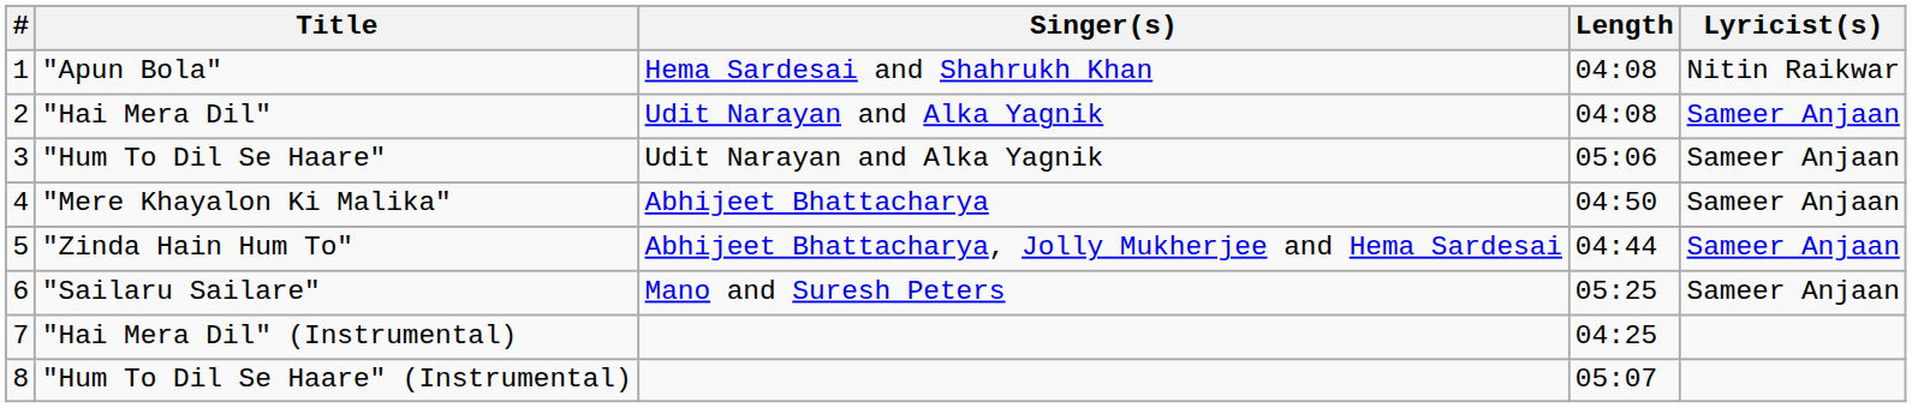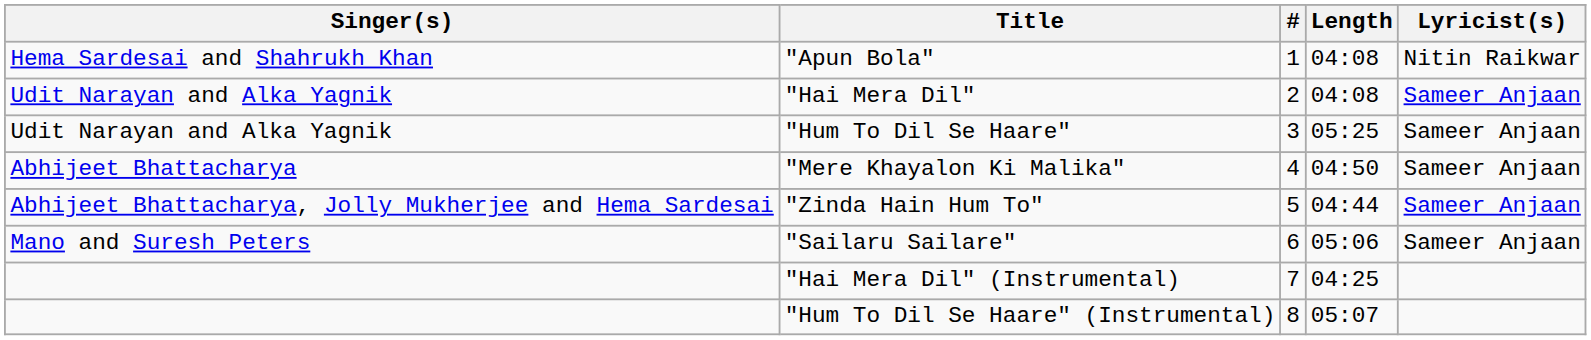 <table class="wikitable" style="font-size:95%;">
 <tr>
+<th>Singer(s)</th>
+<th>Title</th>
 <th>#</th>
-<th>Title</th>
-<th>Singer(s)</th>
 <th>Length</th>
 <th>Lyricist(s)</th>
 </tr>
 <tr>
+<td><a href='#'>Hema Sardesai</a> and <a href='#'>Shahrukh Khan</a></td>
+<td>"Apun Bola"</td>
 <td>1</td>
-<td>"Apun Bola"</td>
-<td><a href='#'>Hema Sardesai</a> and <a href='#'>Shahrukh Khan</a></td>
 <td>04:08</td>
 <td>Nitin Raikwar</td>
 </tr>
 <tr>
+<td><a href='#'>Udit Narayan</a> and <a href='#'>Alka Yagnik</a></td>
+<td>"Hai Mera Dil"</td>
 <td>2</td>
-<td>"Hai Mera Dil"</td>
-<td><a href='#'>Udit Narayan</a> and <a href='#'>Alka Yagnik</a></td>
 <td>04:08</td>
 <td><a href='#'>Sameer Anjaan</a></td>
 </tr>
 <tr>
+<td>Udit Narayan and Alka Yagnik</td>
+<td>"Hum To Dil Se Haare"</td>
 <td>3</td>
-<td>"Hum To Dil Se Haare"</td>
-<td>Udit Narayan and Alka Yagnik</td>
+<td>05:25</td>
+<td>Sameer Anjaan</td>
+</tr>
+<tr>
+<td><a href='#'>Abhijeet Bhattacharya</a></td>
+<td>"Mere Khayalon Ki Malika"</td>
+<td>4</td>
+<td>04:50</td>
+<td>Sameer Anjaan</td>
+</tr>
+<tr>
+<td><a href='#'>Abhijeet Bhattacharya</a>, <a href='#'>Jolly Mukherjee</a> and <a href='#'>Hema Sardesai</a></td>
+<td>"Zinda Hain Hum To"</td>
+<td>5</td>
+<td>04:44</td>
+<td><a href='#'>Sameer Anjaan</a></td>
+</tr>
+<tr>
+<td><a href='#'>Mano</a> and <a href='#'>Suresh Peters</a></td>
+<td>"Sailaru Sailare"</td>
+<td>6</td>
 <td>05:06</td>
 <td>Sameer Anjaan</td>
 </tr>
 <tr>
-<td>4</td>
-<td>"Mere Khayalon Ki Malika"</td>
-<td><a href='#'>Abhijeet Bhattacharya</a></td>
-<td>04:50</td>
-<td>Sameer Anjaan</td>
-</tr>
-<tr>
-<td>5</td>
-<td>"Zinda Hain Hum To"</td>
-<td><a href='#'>Abhijeet Bhattacharya</a>, <a href='#'>Jolly Mukherjee</a> and <a href='#'>Hema Sardesai</a></td>
-<td>04:44</td>
-<td><a href='#'>Sameer Anjaan</a></td>
-</tr>
-<tr>
-<td>6</td>
-<td>"Sailaru Sailare"</td>
-<td><a href='#'>Mano</a> and <a href='#'>Suresh Peters</a></td>
-<td>05:25</td>
-<td>Sameer Anjaan</td>
-</tr>
-<tr>
+<td></td>
+<td>"Hai Mera Dil" (Instrumental)</td>
 <td>7</td>
-<td>"Hai Mera Dil" (Instrumental)</td>
-<td></td>
 <td>04:25</td>
 <td></td>
 </tr>
 <tr>
+<td></td>
+<td>"Hum To Dil Se Haare" (Instrumental)</td>
 <td>8</td>
-<td>"Hum To Dil Se Haare" (Instrumental)</td>
-<td></td>
 <td>05:07</td>
 <td></td>
 </tr>
 </table>
